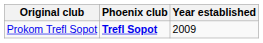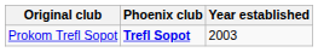 <table class="wikitable">
 <tr>
 <th>Original club</th>
 <th>Phoenix club</th>
 <th>Year established</th>
 </tr>
 <tr>
 <td><a href='#'>Prokom Trefl Sopot</a></td>
 <td><strong><a href='#'>Trefl Sopot</a></strong></td>
-<td>2009</td>
+<td>2003</td>
 </tr>
 </table>
